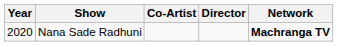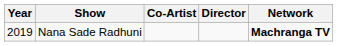 <table class="wikitable">
 <tr>
 <th>Year</th>
 <th>Show</th>
 <th>Co-Artist</th>
 <th>Director</th>
 <th>Network</th>
 </tr>
 <tr>
-<td>2020</td>
+<td>2019</td>
 <td>Nana Sade Radhuni</td>
 <td></td>
 <td></td>
 <td><strong>Machranga TV</strong></td>
 </tr>
 </table>
